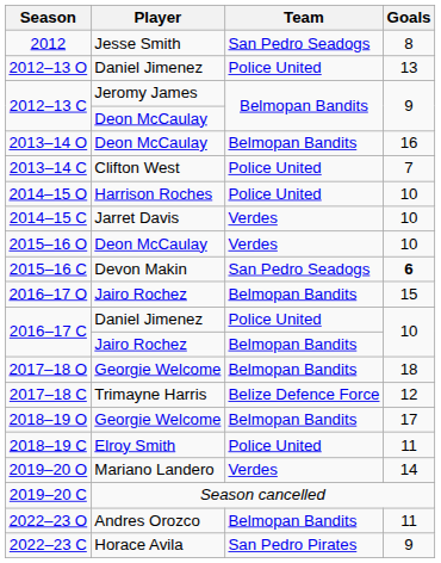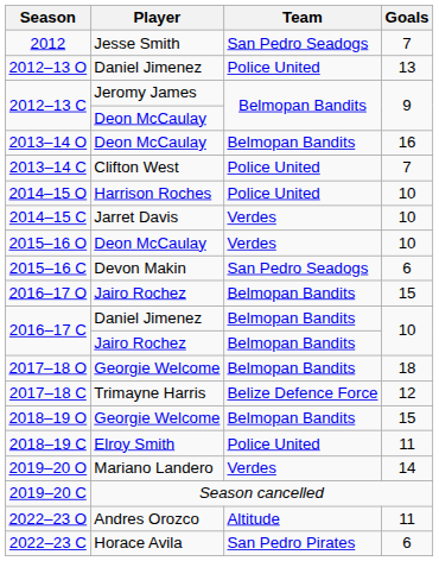 <table class="wikitable" style="text-align:center">
 <tr>
 <th>Season</th>
 <th>Player</th>
 <th>Team</th>
 <th>Goals</th>
 </tr>
 <tr>
 <td><a href='#'>2012</a></td>
 <td align="left"> Jesse Smith</td>
 <td align="left"><a href='#'>San Pedro Seadogs</a></td>
-<td>8</td>
+<td>7</td>
 </tr>
 <tr>
 <td><a href='#'>2012–13 O</a></td>
 <td align="left"> Daniel Jimenez</td>
 <td align="left"><a href='#'>Police United</a></td>
 <td>13</td>
 </tr>
 <tr>
 <td rowspan=2><a href='#'>2012–13 C</a></td>
 <td align="left"> Jeromy James</td>
 <td rowspan="2"><div> <a href='#'>Belmopan Bandits</a></div></td>
 <td rowspan="2">9</td>
 </tr>
 <tr>
 <td align="left"> <a href='#'>Deon McCaulay</a></td>
 </tr>
 <tr>
 <td><a href='#'>2013–14 O</a></td>
 <td align="left"> <a href='#'>Deon McCaulay</a></td>
 <td align="left"><a href='#'>Belmopan Bandits</a></td>
 <td>16</td>
 </tr>
 <tr>
 <td><a href='#'>2013–14 C</a></td>
 <td align="left"> Clifton West</td>
 <td align="left"><a href='#'>Police United</a></td>
 <td>7</td>
 </tr>
 <tr>
 <td><a href='#'>2014–15 O</a></td>
 <td align="left"> <a href='#'>Harrison Roches</a></td>
 <td align="left"><a href='#'>Police United</a></td>
 <td>10</td>
 </tr>
 <tr>
 <td><a href='#'>2014–15 C</a></td>
 <td align="left"> Jarret Davis</td>
 <td align="left"><a href='#'>Verdes</a></td>
 <td>10</td>
 </tr>
 <tr>
 <td><a href='#'>2015–16 O</a></td>
 <td align="left"> <a href='#'>Deon McCaulay</a></td>
 <td align="left"><a href='#'>Verdes</a></td>
 <td>10</td>
 </tr>
 <tr>
 <td><a href='#'>2015–16 C</a></td>
 <td align="left"> Devon Makin</td>
 <td align="left"><a href='#'>San Pedro Seadogs</a></td>
-<td><strong>6</strong></td>
+<td>6</td>
 </tr>
 <tr>
 <td><a href='#'>2016–17 O</a></td>
 <td align="left"> <a href='#'>Jairo Rochez</a></td>
 <td align="left"><a href='#'>Belmopan Bandits</a></td>
 <td>15</td>
 </tr>
 <tr>
 <td rowspan=2><a href='#'>2016–17 C</a></td>
 <td align="left"> Daniel Jimenez</td>
-<td align="left"><a href='#'>Police United</a></td>
+<td align="left"><a href='#'>Belmopan Bandits</a></td>
 <td rowspan="2">10</td>
 </tr>
 <tr>
 <td align="left"> <a href='#'>Jairo Rochez</a></td>
 <td align="left"><a href='#'>Belmopan Bandits</a></td>
 </tr>
 <tr>
 <td><a href='#'>2017–18 O</a></td>
 <td align="left"> <a href='#'>Georgie Welcome</a></td>
 <td align="left"><a href='#'>Belmopan Bandits</a></td>
 <td>18</td>
 </tr>
 <tr>
 <td><a href='#'>2017–18 C</a></td>
 <td align="left"> Trimayne Harris</td>
 <td align="left"><a href='#'>Belize Defence Force</a></td>
 <td>12</td>
 </tr>
 <tr>
 <td><a href='#'>2018–19 O</a></td>
 <td align="left"> <a href='#'>Georgie Welcome</a></td>
 <td align="left"><a href='#'>Belmopan Bandits</a></td>
-<td>17</td>
+<td>15</td>
 </tr>
 <tr>
 <td><a href='#'>2018–19 C</a></td>
 <td align="left"> <a href='#'>Elroy Smith</a></td>
 <td align="left"><a href='#'>Police United</a></td>
 <td>11</td>
 </tr>
 <tr>
 <td><a href='#'>2019–20 O</a></td>
 <td align="left"> Mariano Landero</td>
 <td align="left"><a href='#'>Verdes</a></td>
 <td>14</td>
 </tr>
 <tr>
 <td><a href='#'>2019–20 C</a></td>
 <td rowspan="1" colspan="3" style="text-align:center;"><em>Season cancelled</em></td>
 </tr>
 <tr>
 <td><a href='#'>2022–23 O</a></td>
 <td align="left"> Andres Orozco</td>
-<td align="left"><a href='#'>Belmopan Bandits</a></td>
+<td align="left"><a href='#'>Altitude</a></td>
 <td>11</td>
 </tr>
 <tr>
 <td><a href='#'>2022–23 C</a></td>
 <td align="left"> Horace Avila</td>
 <td align="left"><a href='#'>San Pedro Pirates</a></td>
-<td>9</td>
+<td>6</td>
 </tr>
 </table>
